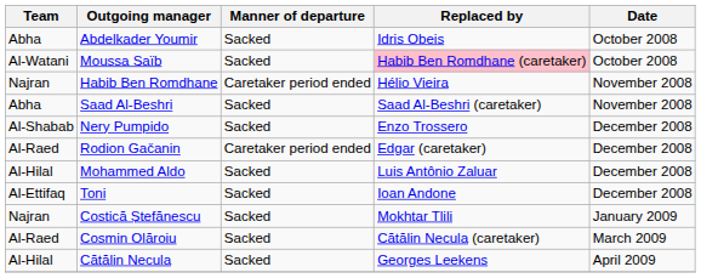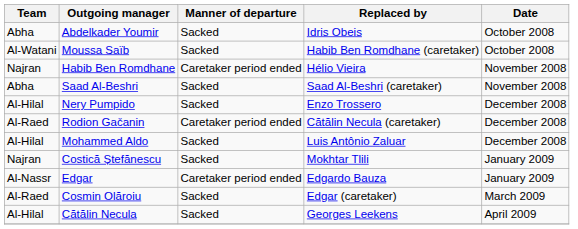 <table class="wikitable">
 <tr>
 <th>Team</th>
 <th>Outgoing manager</th>
 <th>Manner of departure</th>
 <th>Replaced by</th>
 <th>Date</th>
 </tr>
 <tr>
 <td>Abha</td>
 <td> <a href='#'>Abdelkader Youmir</a></td>
 <td>Sacked</td>
 <td> <a href='#'>Idris Obeis</a></td>
 <td>October 2008</td>
 </tr>
 <tr>
 <td>Al-Watani</td>
 <td> <a href='#'>Moussa Saïb</a></td>
 <td>Sacked</td>
-<td style="background: pink;"> <a href='#'>Habib Ben Romdhane</a> (caretaker)</td>
+<td> <a href='#'>Habib Ben Romdhane</a> (caretaker)</td>
 <td>October 2008</td>
 </tr>
 <tr>
 <td>Najran</td>
 <td> <a href='#'>Habib Ben Romdhane</a></td>
 <td>Caretaker period ended</td>
 <td> <a href='#'>Hélio Vieira</a></td>
 <td>November 2008</td>
 </tr>
 <tr>
 <td>Abha</td>
 <td> <a href='#'>Saad Al-Beshri</a></td>
 <td>Sacked</td>
 <td> <a href='#'>Saad Al-Beshri</a> (caretaker)</td>
 <td>November 2008</td>
 </tr>
 <tr>
-<td>Al-Shabab</td>
+<td>Al-Hilal</td>
 <td> <a href='#'>Nery Pumpido</a></td>
 <td>Sacked</td>
 <td> <a href='#'>Enzo Trossero</a></td>
 <td>December 2008</td>
 </tr>
 <tr>
 <td>Al-Raed</td>
 <td> <a href='#'>Rodion Gačanin</a></td>
 <td>Caretaker period ended</td>
-<td> <a href='#'>Edgar</a> (caretaker)</td>
+<td> <a href='#'>Cătălin Necula</a> (caretaker)</td>
 <td>December 2008</td>
 </tr>
 <tr>
 <td>Al-Hilal</td>
 <td> <a href='#'>Mohammed Aldo</a></td>
 <td>Sacked</td>
 <td> <a href='#'>Luis Antônio Zaluar</a></td>
 <td>December 2008</td>
 </tr>
 <tr>
-<td>Al-Ettifaq</td>
-<td> <a href='#'>Toni</a></td>
-<td>Sacked</td>
-<td> <a href='#'>Ioan Andone</a></td>
-<td>December 2008</td>
-</tr>
-<tr>
 <td>Najran</td>
 <td> <a href='#'>Costică Ștefănescu</a></td>
 <td>Sacked</td>
 <td> <a href='#'>Mokhtar Tlili</a></td>
 <td>January 2009</td>
 </tr>
 <tr>
+<td>Al-Nassr</td>
+<td> <a href='#'>Edgar</a></td>
+<td>Caretaker period ended</td>
+<td> <a href='#'>Edgardo Bauza</a></td>
+<td>January 2009</td>
+</tr>
+<tr>
 <td>Al-Raed</td>
 <td> <a href='#'>Cosmin Olăroiu</a></td>
 <td>Sacked</td>
-<td> <a href='#'>Cătălin Necula</a> (caretaker)</td>
+<td> <a href='#'>Edgar</a> (caretaker)</td>
 <td>March 2009</td>
 </tr>
 <tr>
 <td>Al-Hilal</td>
 <td> <a href='#'>Cătălin Necula</a></td>
 <td>Sacked</td>
 <td> <a href='#'>Georges Leekens</a></td>
 <td>April 2009</td>
 </tr>
 <tr>
 </tr>
 </table>
